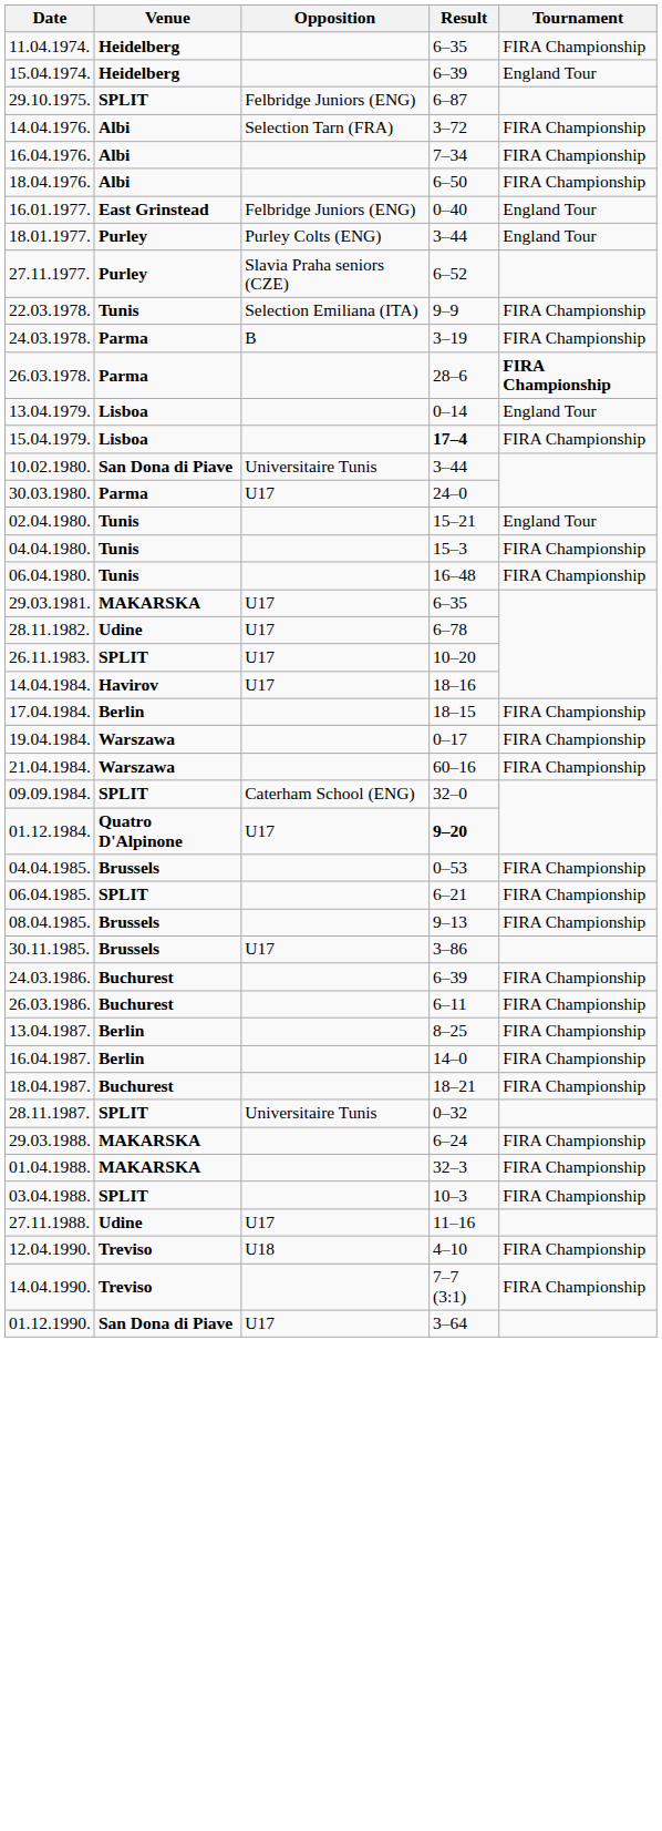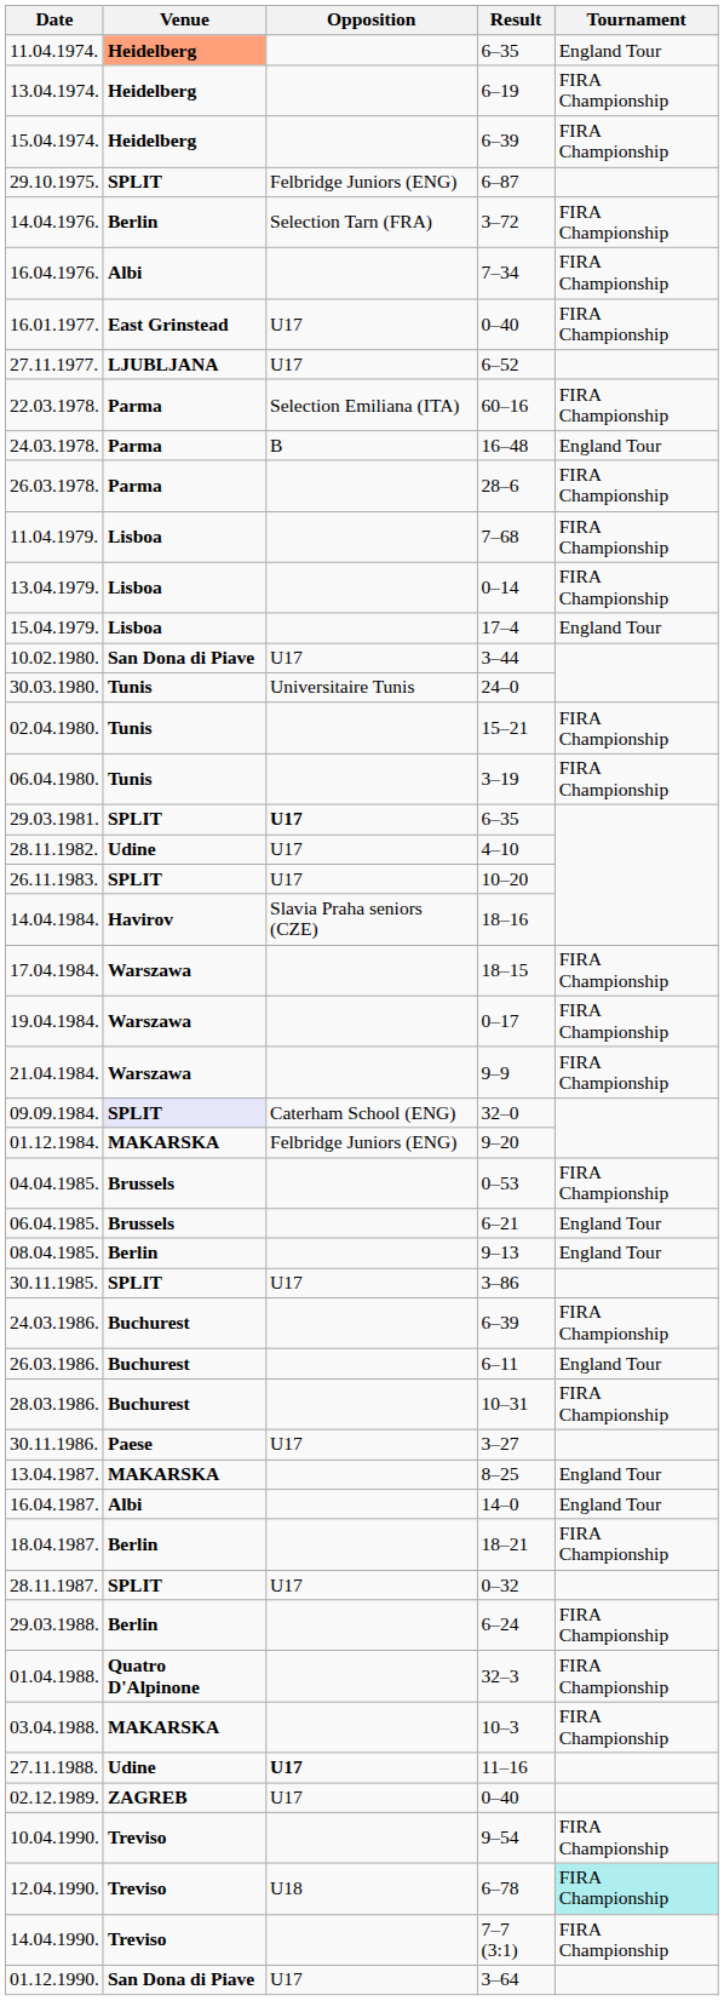 <table class="wikitable">
 <tr align="left">
 <th>Date</th>
 <th>Venue</th>
 <th>Opposition</th>
 <th>Result</th>
 <th>Tournament</th>
 </tr>
 <tr>
 <td>11.04.1974.</td>
+<td style="background: lightsalmon;"><strong>Heidelberg</strong></td>
+<td></td>
+<td>6–35</td>
+<td>England Tour</td>
+</tr>
+<tr>
+<td>13.04.1974.</td>
 <td><strong>Heidelberg</strong></td>
 <td></td>
-<td>6–35</td>
+<td>6–19</td>
 <td>FIRA Championship</td>
 </tr>
 <tr>
 <td>15.04.1974.</td>
 <td><strong>Heidelberg</strong></td>
 <td></td>
 <td>6–39</td>
-<td>England Tour</td>
+<td>FIRA Championship</td>
 </tr>
 <tr>
 <td>29.10.1975.</td>
 <td><strong>SPLIT</strong></td>
 <td>Felbridge Juniors (ENG)</td>
 <td>6–87</td>
 </tr>
 <tr>
 <td>14.04.1976.</td>
-<td><strong>Albi</strong></td>
+<td><strong>Berlin</strong></td>
 <td>Selection Tarn (FRA)</td>
 <td>3–72</td>
 <td>FIRA Championship</td>
 </tr>
 <tr>
 <td>16.04.1976.</td>
 <td><strong>Albi</strong></td>
 <td></td>
 <td>7–34</td>
 <td>FIRA Championship</td>
 </tr>
 <tr>
-<td>18.04.1976.</td>
-<td><strong>Albi</strong></td>
-<td></td>
-<td>6–50</td>
+<td>16.01.1977.</td>
+<td><strong>East Grinstead</strong></td>
+<td> U17</td>
+<td>0–40</td>
 <td>FIRA Championship</td>
 </tr>
 <tr>
-<td>16.01.1977.</td>
-<td><strong>East Grinstead</strong></td>
-<td>Felbridge Juniors (ENG)</td>
-<td>0–40</td>
-<td>England Tour</td>
-</tr>
-<tr>
-<td>18.01.1977.</td>
-<td><strong>Purley</strong></td>
-<td>Purley Colts (ENG)</td>
-<td>3–44</td>
-<td>England Tour</td>
-</tr>
-<tr>
 <td>27.11.1977.</td>
-<td><strong>Purley</strong></td>
-<td>Slavia Praha seniors (CZE)</td>
+<td><strong>LJUBLJANA</strong></td>
+<td> U17</td>
 <td>6–52</td>
 </tr>
 <tr>
 <td>22.03.1978.</td>
-<td><strong>Tunis</strong></td>
+<td><strong>Parma</strong></td>
 <td>Selection Emiliana (ITA)</td>
-<td>9–9</td>
+<td>60–16</td>
 <td>FIRA Championship</td>
 </tr>
 <tr>
 <td>24.03.1978.</td>
 <td><strong>Parma</strong></td>
 <td> B</td>
-<td>3–19</td>
-<td>FIRA Championship</td>
+<td>16–48</td>
+<td>England Tour</td>
 </tr>
 <tr>
 <td>26.03.1978.</td>
 <td><strong>Parma</strong></td>
 <td></td>
 <td>28–6</td>
-<td><strong>FIRA Championship</strong></td>
+<td>FIRA Championship</td>
+</tr>
+<tr>
+<td>11.04.1979.</td>
+<td><strong>Lisboa</strong></td>
+<td></td>
+<td>7–68</td>
+<td>FIRA Championship</td>
 </tr>
 <tr>
 <td>13.04.1979.</td>
 <td><strong>Lisboa</strong></td>
 <td></td>
 <td>0–14</td>
-<td>England Tour</td>
+<td>FIRA Championship</td>
 </tr>
 <tr>
 <td>15.04.1979.</td>
 <td><strong>Lisboa</strong></td>
 <td></td>
-<td><strong>17–4</strong></td>
-<td>FIRA Championship</td>
+<td>17–4</td>
+<td>England Tour</td>
 </tr>
 <tr>
 <td>10.02.1980.</td>
 <td><strong>San Dona di Piave</strong></td>
-<td>Universitaire Tunis</td>
+<td> U17</td>
 <td>3–44</td>
 </tr>
 <tr>
 <td>30.03.1980.</td>
-<td><strong>Parma</strong></td>
-<td> U17</td>
+<td><strong>Tunis</strong></td>
+<td>Universitaire Tunis</td>
 <td>24–0</td>
 </tr>
 <tr>
 <td>02.04.1980.</td>
 <td><strong>Tunis</strong></td>
 <td></td>
 <td>15–21</td>
-<td>England Tour</td>
-</tr>
-<tr>
-<td>04.04.1980.</td>
-<td><strong>Tunis</strong></td>
-<td></td>
-<td>15–3</td>
 <td>FIRA Championship</td>
 </tr>
 <tr>
 <td>06.04.1980.</td>
 <td><strong>Tunis</strong></td>
 <td></td>
-<td>16–48</td>
+<td>3–19</td>
 <td>FIRA Championship</td>
 </tr>
 <tr>
 <td>29.03.1981.</td>
-<td><strong>MAKARSKA</strong></td>
-<td> U17</td>
+<td><strong>SPLIT</strong></td>
+<td><strong> U17</strong></td>
 <td>6–35</td>
 </tr>
 <tr>
 <td>28.11.1982.</td>
 <td><strong>Udine</strong></td>
 <td> U17</td>
-<td>6–78</td>
+<td>4–10</td>
 </tr>
 <tr>
 <td>26.11.1983.</td>
 <td><strong>SPLIT</strong></td>
 <td> U17</td>
 <td>10–20</td>
 </tr>
 <tr>
 <td>14.04.1984.</td>
 <td><strong>Havirov</strong></td>
-<td> U17</td>
+<td>Slavia Praha seniors (CZE)</td>
 <td>18–16</td>
 </tr>
 <tr>
 <td>17.04.1984.</td>
-<td><strong>Berlin</strong></td>
+<td><strong>Warszawa</strong></td>
 <td></td>
 <td>18–15</td>
 <td>FIRA Championship</td>
 </tr>
 <tr>
 <td>19.04.1984.</td>
 <td><strong>Warszawa</strong></td>
 <td></td>
 <td>0–17</td>
 <td>FIRA Championship</td>
 </tr>
 <tr>
 <td>21.04.1984.</td>
 <td><strong>Warszawa</strong></td>
 <td></td>
-<td>60–16</td>
+<td>9–9</td>
 <td>FIRA Championship</td>
 </tr>
 <tr>
 <td>09.09.1984.</td>
-<td><strong>SPLIT</strong></td>
+<td style="background: lavender;"><strong>SPLIT</strong></td>
 <td>Caterham School (ENG)</td>
 <td>32–0</td>
 </tr>
 <tr>
 <td>01.12.1984.</td>
-<td><strong>Quatro D'Alpinone</strong></td>
-<td> U17</td>
-<td><strong>9–20</strong></td>
+<td><strong>MAKARSKA</strong></td>
+<td>Felbridge Juniors (ENG)</td>
+<td>9–20</td>
 </tr>
 <tr>
 <td>04.04.1985.</td>
 <td><strong>Brussels</strong></td>
 <td></td>
 <td>0–53</td>
 <td>FIRA Championship</td>
 </tr>
 <tr>
 <td>06.04.1985.</td>
-<td><strong>SPLIT</strong></td>
+<td><strong>Brussels</strong></td>
 <td></td>
 <td>6–21</td>
-<td>FIRA Championship</td>
+<td>England Tour</td>
 </tr>
 <tr>
 <td>08.04.1985.</td>
-<td><strong>Brussels</strong></td>
+<td><strong>Berlin</strong></td>
 <td></td>
 <td>9–13</td>
-<td>FIRA Championship</td>
+<td>England Tour</td>
 </tr>
 <tr>
 <td>30.11.1985.</td>
-<td><strong>Brussels</strong></td>
+<td><strong>SPLIT</strong></td>
 <td> U17</td>
 <td>3–86</td>
 </tr>
 <tr>
 <td>24.03.1986.</td>
 <td><strong>Buchurest</strong></td>
 <td></td>
 <td>6–39</td>
 <td>FIRA Championship</td>
 </tr>
 <tr>
 <td>26.03.1986.</td>
 <td><strong>Buchurest</strong></td>
 <td></td>
 <td>6–11</td>
+<td>England Tour</td>
+</tr>
+<tr>
+<td>28.03.1986.</td>
+<td><strong>Buchurest</strong></td>
+<td></td>
+<td>10–31</td>
 <td>FIRA Championship</td>
 </tr>
 <tr>
+<td>30.11.1986.</td>
+<td><strong>Paese</strong></td>
+<td> U17</td>
+<td>3–27</td>
+<td></td>
+</tr>
+<tr>
 <td>13.04.1987.</td>
-<td><strong>Berlin</strong></td>
+<td><strong>MAKARSKA</strong></td>
 <td></td>
 <td>8–25</td>
-<td>FIRA Championship</td>
+<td>England Tour</td>
 </tr>
 <tr>
 <td>16.04.1987.</td>
-<td><strong>Berlin</strong></td>
+<td><strong>Albi</strong></td>
 <td></td>
 <td>14–0</td>
-<td>FIRA Championship</td>
+<td>England Tour</td>
 </tr>
 <tr>
 <td>18.04.1987.</td>
-<td><strong>Buchurest</strong></td>
+<td><strong>Berlin</strong></td>
 <td></td>
 <td>18–21</td>
 <td>FIRA Championship</td>
 </tr>
 <tr>
 <td>28.11.1987.</td>
 <td><strong>SPLIT</strong></td>
-<td>Universitaire Tunis</td>
+<td> U17</td>
 <td>0–32</td>
 <td></td>
 </tr>
 <tr>
 <td>29.03.1988.</td>
-<td><strong>MAKARSKA</strong></td>
+<td><strong>Berlin</strong></td>
 <td></td>
 <td>6–24</td>
 <td>FIRA Championship</td>
 </tr>
 <tr>
 <td>01.04.1988.</td>
-<td><strong>MAKARSKA</strong></td>
+<td><strong>Quatro D'Alpinone</strong></td>
 <td></td>
 <td>32–3</td>
 <td>FIRA Championship</td>
 </tr>
 <tr>
 <td>03.04.1988.</td>
-<td><strong>SPLIT</strong></td>
+<td><strong>MAKARSKA</strong></td>
 <td></td>
 <td>10–3</td>
 <td>FIRA Championship</td>
 </tr>
 <tr>
 <td>27.11.1988.</td>
 <td><strong>Udine</strong></td>
-<td> U17</td>
+<td><strong> U17</strong></td>
 <td>11–16</td>
 <td></td>
+</tr>
+<tr>
+<td>02.12.1989.</td>
+<td><strong>ZAGREB</strong></td>
+<td> U17</td>
+<td>0–40</td>
+<td></td>
+</tr>
+<tr>
+<td>10.04.1990.</td>
+<td><strong>Treviso</strong></td>
+<td></td>
+<td>9–54</td>
+<td>FIRA Championship</td>
 </tr>
 <tr>
 <td>12.04.1990.</td>
 <td><strong>Treviso</strong></td>
 <td> U18</td>
-<td>4–10</td>
-<td>FIRA Championship</td>
+<td>6–78</td>
+<td style="background: paleturquoise;">FIRA Championship</td>
 </tr>
 <tr>
 <td>14.04.1990.</td>
 <td><strong>Treviso</strong></td>
 <td></td>
 <td>7–7 (3:1)</td>
 <td>FIRA Championship</td>
 </tr>
 <tr>
 <td>01.12.1990.</td>
 <td><strong>San Dona di Piave</strong></td>
 <td> U17</td>
 <td>3–64</td>
 <td></td>
 </tr>
 </table>
